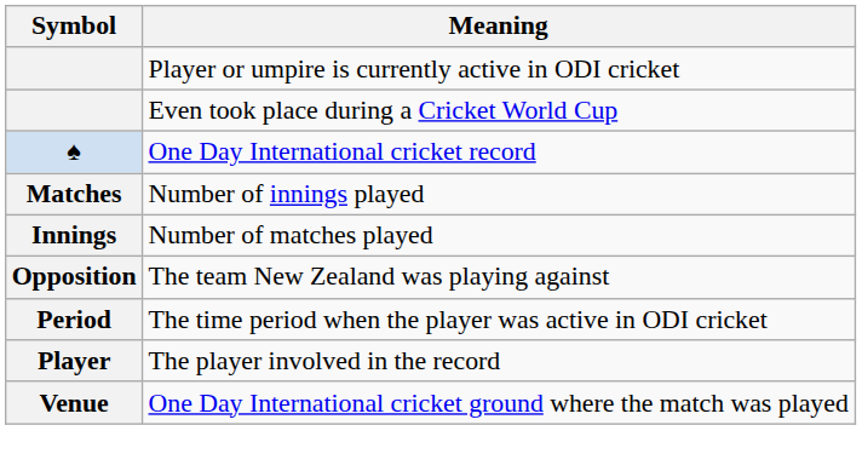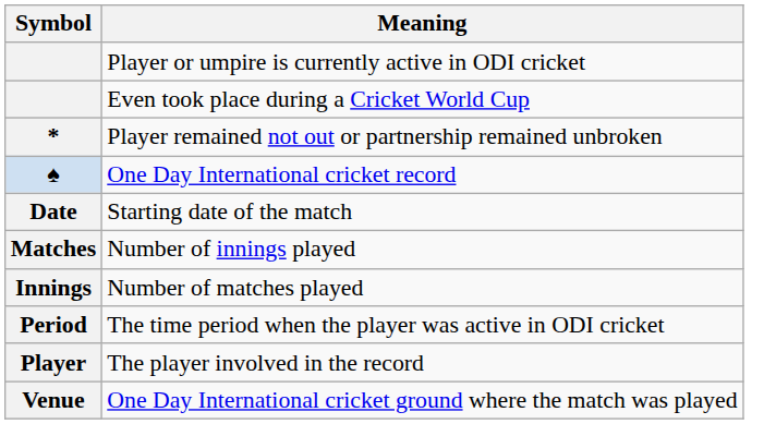 <table class="wikitable plainrowheaders">
 <tr>
 <th scope=col>Symbol</th>
 <th scope=col>Meaning</th>
 </tr>
 <tr>
 <th scope=row></th>
 <td>Player or umpire is currently active in ODI cricket</td>
 </tr>
 <tr>
 <th scope=row></th>
 <td>Even took place during a <a href='#'>Cricket World Cup</a></td>
 </tr>
 <tr>
+<th scope=row>*</th>
+<td>Player remained <a href='#'>not out</a> or partnership remained unbroken</td>
+</tr>
+<tr>
 <th scope=row style=background:#cee0f2;>♠</th>
 <td><a href='#'>One Day International cricket record</a></td>
+</tr>
+<tr>
+<th scope=row>Date</th>
+<td>Starting date of the match</td>
 </tr>
 <tr>
 <th scope=row>Matches</th>
 <td>Number of <a href='#'>innings</a> played</td>
 </tr>
 <tr>
 <th scope=row>Innings</th>
 <td>Number of matches played</td>
-</tr>
-<tr>
-<th scope=row>Opposition</th>
-<td>The team New Zealand was playing against</td>
 </tr>
 <tr>
 <th scope=row>Period</th>
 <td>The time period when the player was active in ODI cricket</td>
 </tr>
 <tr>
 <th scope=row>Player</th>
 <td>The player involved in the record</td>
 </tr>
 <tr>
 <th scope=row>Venue</th>
 <td><a href='#'>One Day International cricket ground</a> where the match was played</td>
 </tr>
 </table>
